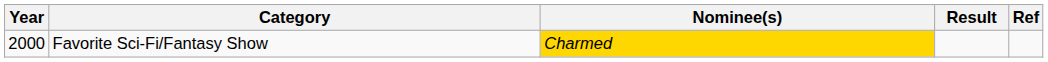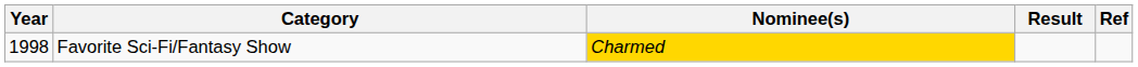 <table class="wikitable">
 <tr>
 <th>Year</th>
 <th width=470>Category</th>
 <th width=375>Nominee(s)</th>
 <th width="65">Result</th>
 <th>Ref</th>
 </tr>
 <tr>
-<td>2000</td>
+<td>1998</td>
 <td>Favorite Sci-Fi/Fantasy Show</td>
 <td style="background: gold;"><em>Charmed</em></td>
 <td></td>
 <td></td>
 </tr>
 </table>
